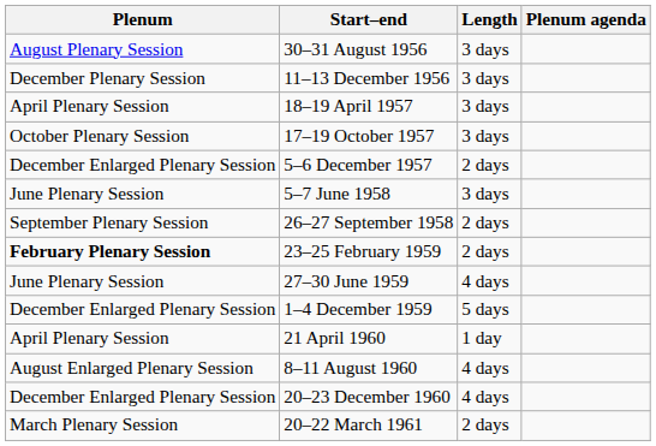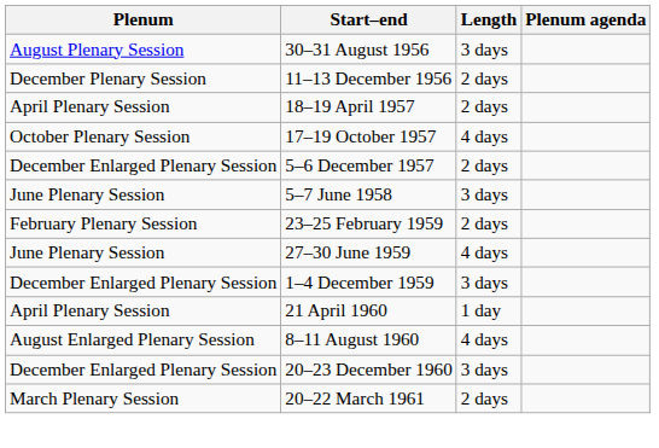 <table class="wikitable">
 <tr>
 <th scope="col">Plenum</th>
 <th scope="col">Start–end</th>
 <th scope="col">Length</th>
 <th scope="col">Plenum agenda</th>
 </tr>
 <tr>
 <td><a href='#'>August Plenary Session</a></td>
 <td>30–31 August 1956</td>
 <td>3 days</td>
 <td></td>
 </tr>
 <tr>
 <td>December Plenary Session</td>
 <td>11–13 December 1956</td>
-<td>3 days</td>
+<td>2 days</td>
 <td></td>
 </tr>
 <tr>
 <td>April Plenary Session</td>
 <td>18–19 April 1957</td>
-<td>3 days</td>
+<td>2 days</td>
 <td></td>
 </tr>
 <tr>
 <td>October Plenary Session</td>
 <td>17–19 October 1957</td>
-<td>3 days</td>
+<td>4 days</td>
 <td></td>
 </tr>
 <tr>
 <td>December Enlarged Plenary Session</td>
 <td>5–6 December 1957</td>
 <td>2 days</td>
 <td></td>
 </tr>
 <tr>
 <td>June Plenary Session</td>
 <td>5–7 June 1958</td>
 <td>3 days</td>
 <td></td>
 </tr>
 <tr>
-<td>September Plenary Session</td>
-<td>26–27 September 1958</td>
-<td>2 days</td>
-<td></td>
-</tr>
-<tr>
-<td><strong>February Plenary Session</strong></td>
+<td>February Plenary Session</td>
 <td>23–25 February 1959</td>
 <td>2 days</td>
 <td></td>
 </tr>
 <tr>
 <td>June Plenary Session</td>
 <td>27–30 June 1959</td>
 <td>4 days</td>
 <td></td>
 </tr>
 <tr>
 <td>December Enlarged Plenary Session</td>
 <td>1–4 December 1959</td>
-<td>5 days</td>
+<td>3 days</td>
 <td></td>
 </tr>
 <tr>
 <td>April Plenary Session</td>
 <td>21 April 1960</td>
 <td>1 day</td>
 <td></td>
 </tr>
 <tr>
 <td>August Enlarged Plenary Session</td>
 <td>8–11 August 1960</td>
 <td>4 days</td>
 <td></td>
 </tr>
 <tr>
 <td>December Enlarged Plenary Session</td>
 <td>20–23 December 1960</td>
-<td>4 days</td>
+<td>3 days</td>
 <td></td>
 </tr>
 <tr>
 <td>March Plenary Session</td>
 <td>20–22 March 1961</td>
 <td>2 days</td>
 <td></td>
 </tr>
 </table>
